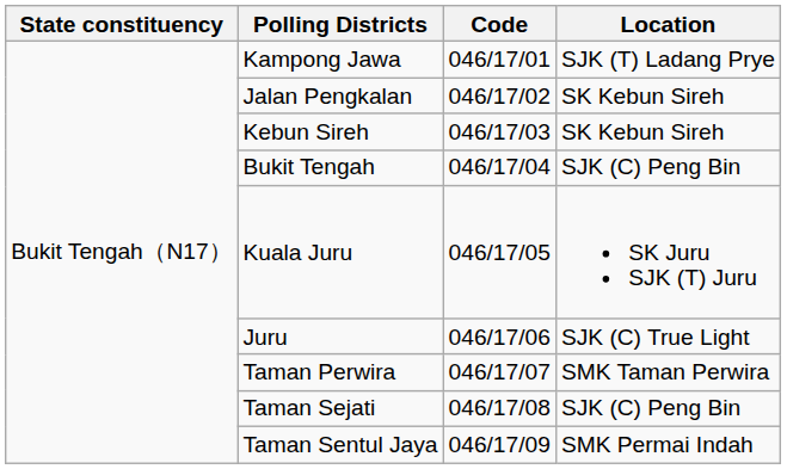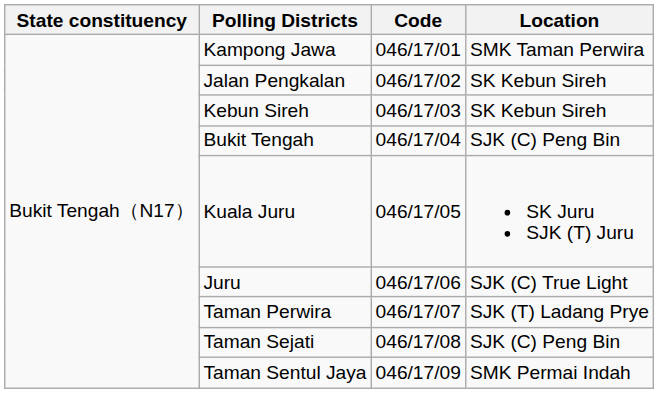 <table class="wikitable sortable mw-collapsible" style="white-space:nowrap;font-size:85%">
 <tr>
 <th>State constituency</th>
 <th>Polling Districts</th>
 <th>Code</th>
 <th>Location</th>
 </tr>
 <tr>
 <td rowspan="9">Bukit Tengah（N17）</td>
 <td>Kampong Jawa</td>
 <td>046/17/01</td>
-<td>SJK (T) Ladang Prye</td>
+<td>SMK Taman Perwira</td>
 </tr>
 <tr>
 <td>Jalan Pengkalan</td>
 <td>046/17/02</td>
 <td>SK Kebun Sireh</td>
 </tr>
 <tr>
 <td>Kebun Sireh</td>
 <td>046/17/03</td>
 <td>SK Kebun Sireh</td>
 </tr>
 <tr>
 <td>Bukit Tengah</td>
 <td>046/17/04</td>
 <td>SJK (C) Peng Bin</td>
 </tr>
 <tr>
 <td>Kuala Juru</td>
 <td>046/17/05</td>
 <td><br><ul><li>SK Juru</li><li>SJK (T) Juru</li></ul></td>
 </tr>
 <tr>
 <td>Juru</td>
 <td>046/17/06</td>
 <td>SJK (C) True Light</td>
 </tr>
 <tr>
 <td>Taman Perwira</td>
 <td>046/17/07</td>
-<td>SMK Taman Perwira</td>
+<td>SJK (T) Ladang Prye</td>
 </tr>
 <tr>
 <td>Taman Sejati</td>
 <td>046/17/08</td>
 <td>SJK (C) Peng Bin</td>
 </tr>
 <tr>
 <td>Taman Sentul Jaya</td>
 <td>046/17/09</td>
 <td>SMK Permai Indah</td>
 </tr>
 </table>
